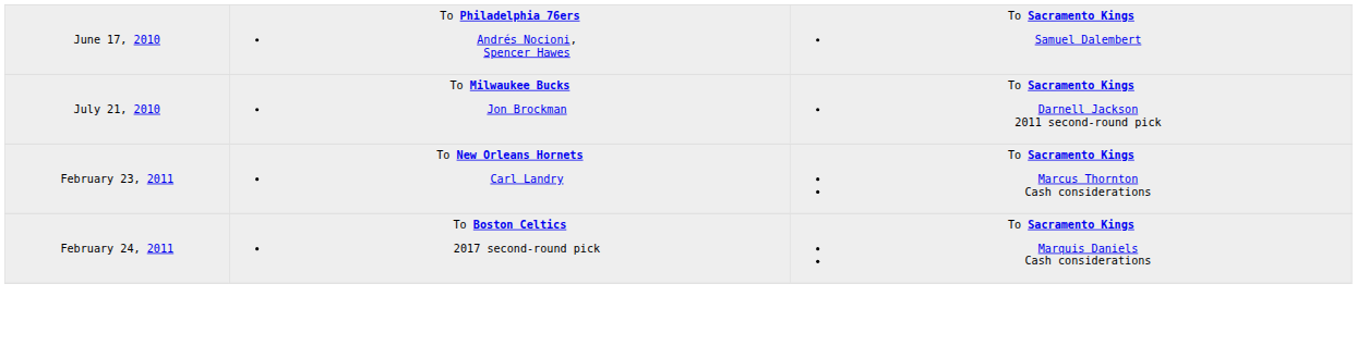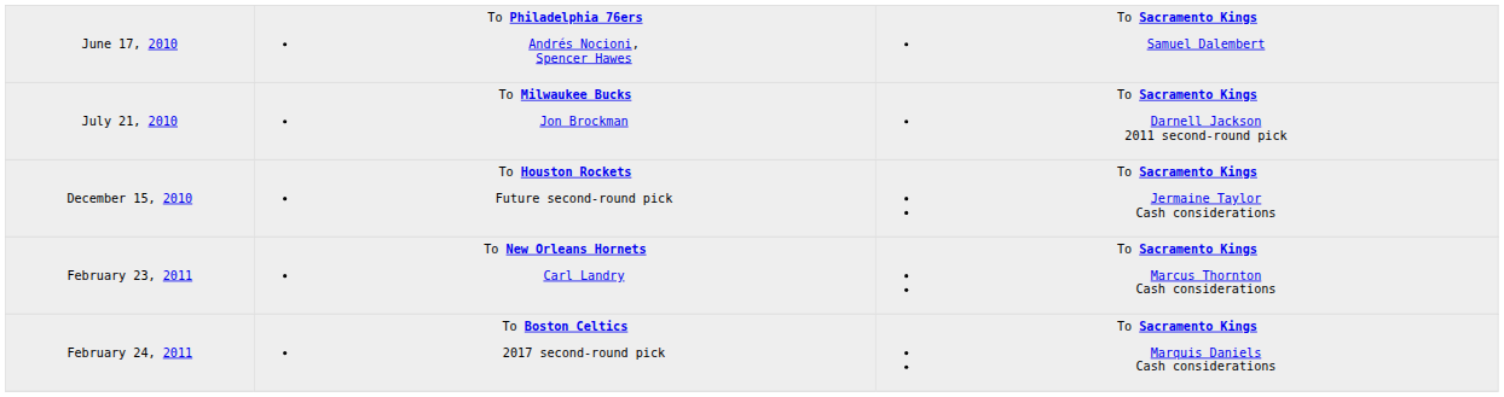 <table border=1 style="border-collapse:collapse; text-align: center; width: 100%" bordercolor="#DFDFDF"  cellpadding="5">
 <tr>
 </tr>
 <tr bgcolor="eeeeee">
 <td style="width:12%">June 17, <a href='#'>2010</a></td>
 <td style="width:30%" valign="top">To <strong><a href='#'>Philadelphia 76ers</a></strong><br><ul><li><a href='#'>Andrés Nocioni</a>,<br> <a href='#'>Spencer Hawes</a></li></ul></td>
 <td style="width:30%" valign="top">To <strong><a href='#'>Sacramento Kings</a></strong><br><ul><li><a href='#'>Samuel Dalembert</a></li></ul></td>
 </tr>
 <tr>
 </tr>
 <tr bgcolor="eeeeee">
 <td style="width:12%">July 21, <a href='#'>2010</a></td>
 <td style="width:30%" valign="top">To <strong><a href='#'>Milwaukee Bucks</a></strong><br><ul><li><a href='#'>Jon Brockman</a></li></ul></td>
 <td style="width:30%" valign="top">To <strong><a href='#'>Sacramento Kings</a></strong><br><ul><li><a href='#'>Darnell Jackson</a><br>2011 second-round pick</li></ul></td>
 </tr>
 <tr>
+</tr>
+<tr bgcolor="eeeeee">
+<td style="width:12%">December 15, <a href='#'>2010</a></td>
+<td style="width:30%" valign="top">To <strong><a href='#'>Houston Rockets</a></strong><br><ul><li>Future second-round pick</li></ul></td>
+<td style="width:30%" valign="top">To <strong><a href='#'>Sacramento Kings</a></strong><br><ul><li><a href='#'>Jermaine Taylor</a></li><li>Cash considerations</li></ul></td>
 </tr>
 <tr>
 </tr>
 <tr bgcolor="eeeeee">
 <td style="width:12%">February 23, <a href='#'>2011</a></td>
 <td style="width:30%" valign="top">To <strong><a href='#'>New Orleans Hornets</a></strong><br><ul><li><a href='#'>Carl Landry</a></li></ul></td>
 <td style="width:30%" valign="top">To <strong><a href='#'>Sacramento Kings</a></strong><br><ul><li><a href='#'>Marcus Thornton</a></li><li>Cash considerations</li></ul></td>
 </tr>
 <tr>
 </tr>
 <tr bgcolor="eeeeee">
 <td style="width:12%">February 24, <a href='#'>2011</a></td>
 <td style="width:30%" valign="top">To <strong><a href='#'>Boston Celtics</a></strong><br><ul><li>2017 second-round pick</li></ul></td>
 <td style="width:30%" valign="top">To <strong><a href='#'>Sacramento Kings</a></strong><br><ul><li><a href='#'>Marquis Daniels</a></li><li>Cash considerations</li></ul></td>
 </tr>
 <tr>
 </tr>
 </table>
